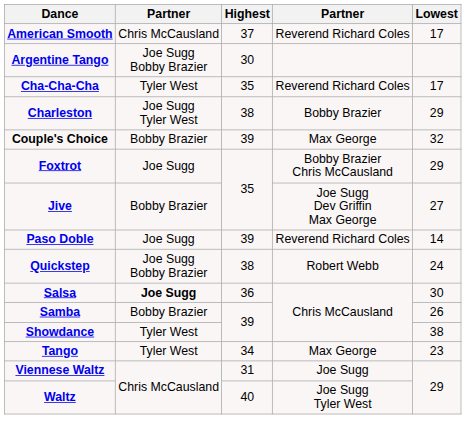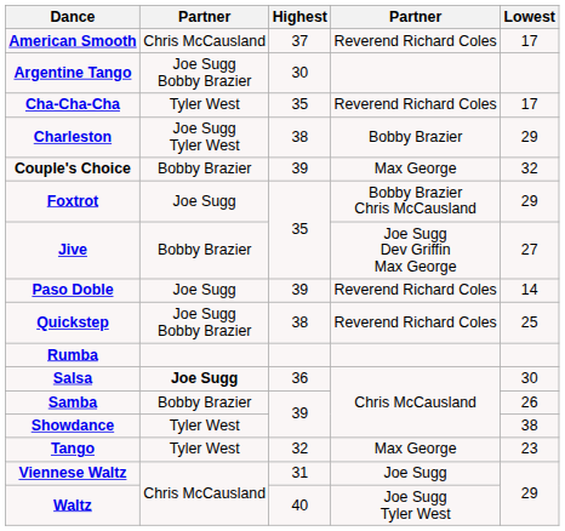 <table class="wikitable sortable collapsed">
 <tr style="text-align:Center; background:#cc;">
 <th>Dance</th>
 <th>Partner</th>
 <th>Highest</th>
 <th>Partner</th>
 <th>Lowest</th>
 </tr>
 <tr style="text-align: center; background:#faf6f6">
 <td><strong><a href='#'>American Smooth</a></strong></td>
 <td>Chris McCausland</td>
 <td>37</td>
 <td>Reverend Richard Coles</td>
 <td>17</td>
 </tr>
 <tr style="text-align: center; background:#faf6f6">
 <td><strong><a href='#'>Argentine Tango</a></strong></td>
 <td>Joe Sugg<br>Bobby Brazier</td>
 <td>30</td>
 <td></td>
 <td></td>
 </tr>
 <tr style="text-align: center; background:#faf6f6">
 <td><strong><a href='#'>Cha-Cha-Cha</a></strong></td>
 <td>Tyler West</td>
 <td>35</td>
 <td>Reverend Richard Coles</td>
 <td>17</td>
 </tr>
 <tr style="text-align: center; background:#faf6f6">
 <td><strong><a href='#'>Charleston</a></strong></td>
 <td>Joe Sugg<br>Tyler West</td>
 <td>38</td>
 <td>Bobby Brazier</td>
 <td>29</td>
 </tr>
 <tr style="text-align: center; background:#faf6f6">
 <td><strong>Couple's Choice</strong></td>
 <td>Bobby Brazier</td>
 <td>39</td>
 <td>Max George</td>
 <td>32</td>
 </tr>
 <tr style="text-align: center; background:#faf6f6">
 <td><strong><a href='#'>Foxtrot</a></strong></td>
 <td>Joe Sugg</td>
 <td rowspan="2">35</td>
 <td>Bobby Brazier<br>Chris McCausland</td>
 <td>29</td>
 </tr>
 <tr style="text-align: center; background:#faf6f6">
 <td><strong><a href='#'>Jive</a></strong></td>
 <td>Bobby Brazier</td>
 <td>Joe Sugg<br>Dev Griffin<br>Max George</td>
 <td>27</td>
 </tr>
 <tr style="text-align: center; background:#faf6f6">
 <td><strong><a href='#'>Paso Doble</a></strong></td>
 <td>Joe Sugg</td>
 <td>39</td>
 <td>Reverend Richard Coles</td>
 <td>14</td>
 </tr>
 <tr style="text-align: center; background:#faf6f6">
 <td><strong><a href='#'>Quickstep</a></strong></td>
 <td>Joe Sugg<br>Bobby Brazier</td>
 <td>38</td>
-<td>Robert Webb</td>
-<td>24</td>
+<td>Reverend Richard Coles</td>
+<td>25</td>
+</tr>
+<tr style="text-align: center; background:#faf6f6">
+<td><strong><a href='#'>Rumba</a></strong></td>
+<td></td>
+<td></td>
+<td></td>
+<td></td>
 </tr>
 <tr style="text-align: center; background:#faf6f6">
 <td><strong><a href='#'>Salsa</a></strong></td>
 <td><strong>Joe Sugg</strong></td>
 <td>36</td>
 <td rowspan="3">Chris McCausland</td>
 <td>30</td>
 </tr>
 <tr style="text-align: center; background:#faf6f6">
 <td><strong><a href='#'>Samba</a></strong></td>
 <td>Bobby Brazier</td>
 <td rowspan="2">39</td>
 <td>26</td>
 </tr>
 <tr style="text-align: center; background:#faf6f6">
 <td><strong><a href='#'>Showdance</a></strong></td>
 <td>Tyler West</td>
 <td>38</td>
 </tr>
 <tr style="text-align: center; background:#faf6f6">
 <td><strong><a href='#'>Tango</a></strong></td>
 <td>Tyler West</td>
-<td>34</td>
+<td>32</td>
 <td>Max George</td>
 <td>23</td>
 </tr>
 <tr style="text-align: center; background:#faf6f6">
 <td><strong><a href='#'>Viennese Waltz</a></strong></td>
 <td rowspan="2">Chris McCausland</td>
 <td>31</td>
 <td>Joe Sugg</td>
 <td rowspan="2">29</td>
 </tr>
 <tr style="text-align: center; background:#faf6f6">
 <td><strong><a href='#'>Waltz</a></strong></td>
 <td>40</td>
 <td>Joe Sugg<br>Tyler West</td>
 </tr>
 </table>
